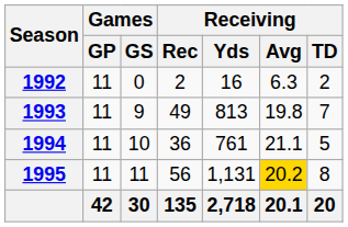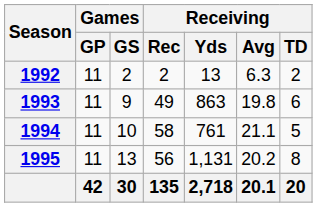 <table class="wikitable" style="text-align: center;">
 <tr>
 <th rowspan="2">Season</th>
 <th colspan="2">Games</th>
 <th colspan="4">Receiving</th>
 </tr>
 <tr>
 <th>GP</th>
 <th>GS</th>
 <th>Rec</th>
 <th>Yds</th>
 <th>Avg</th>
 <th>TD</th>
 </tr>
 <tr>
 <th><a href='#'>1992</a></th>
 <td>11</td>
-<td>0</td>
 <td>2</td>
-<td>16</td>
+<td>2</td>
+<td>13</td>
 <td>6.3</td>
 <td>2</td>
 </tr>
 <tr>
 <th><a href='#'>1993</a></th>
 <td>11</td>
 <td>9</td>
 <td>49</td>
-<td>813</td>
+<td>863</td>
 <td>19.8</td>
-<td>7</td>
+<td>6</td>
 </tr>
 <tr>
 <th><a href='#'>1994</a></th>
 <td>11</td>
 <td>10</td>
-<td>36</td>
+<td>58</td>
 <td>761</td>
 <td>21.1</td>
 <td>5</td>
 </tr>
 <tr>
 <th><a href='#'>1995</a></th>
 <td>11</td>
-<td>11</td>
+<td>13</td>
 <td>56</td>
 <td>1,131</td>
-<td style="background: gold;">20.2</td>
+<td>20.2</td>
 <td>8</td>
 </tr>
 <tr>
 <th></th>
 <th>42</th>
 <th>30</th>
 <th>135</th>
 <th>2,718</th>
 <th>20.1</th>
 <th>20</th>
 </tr>
 </table>
